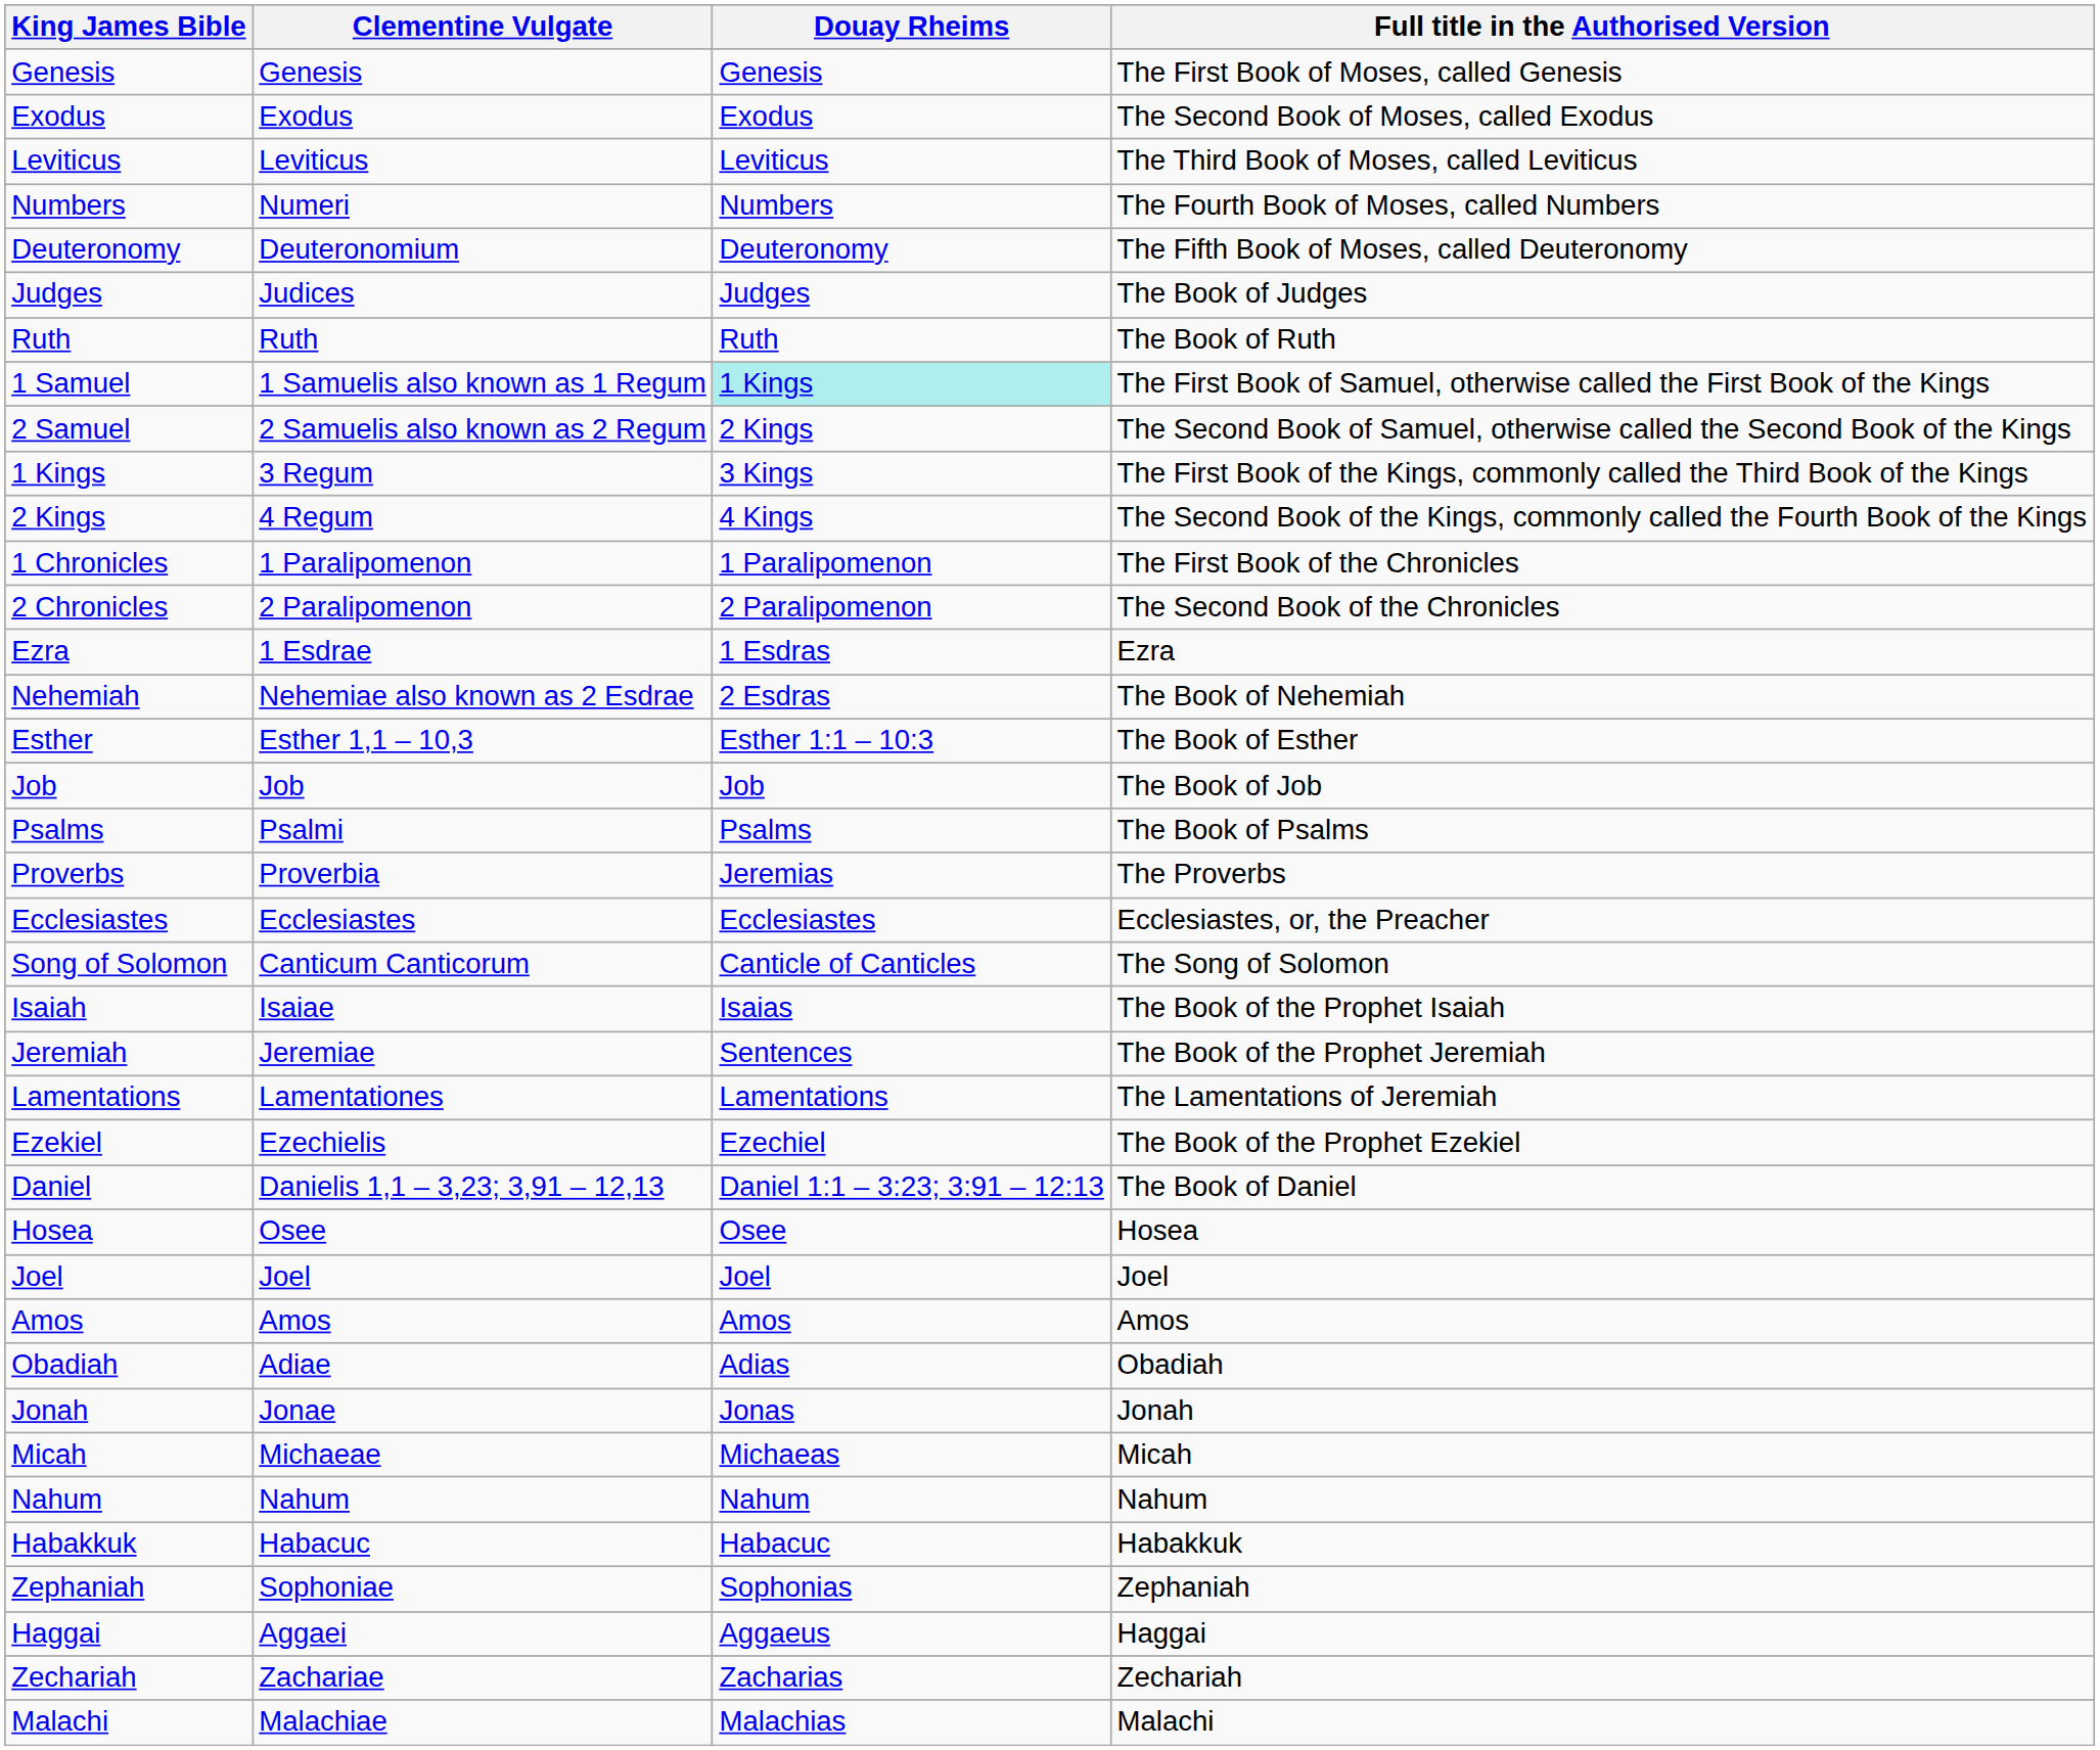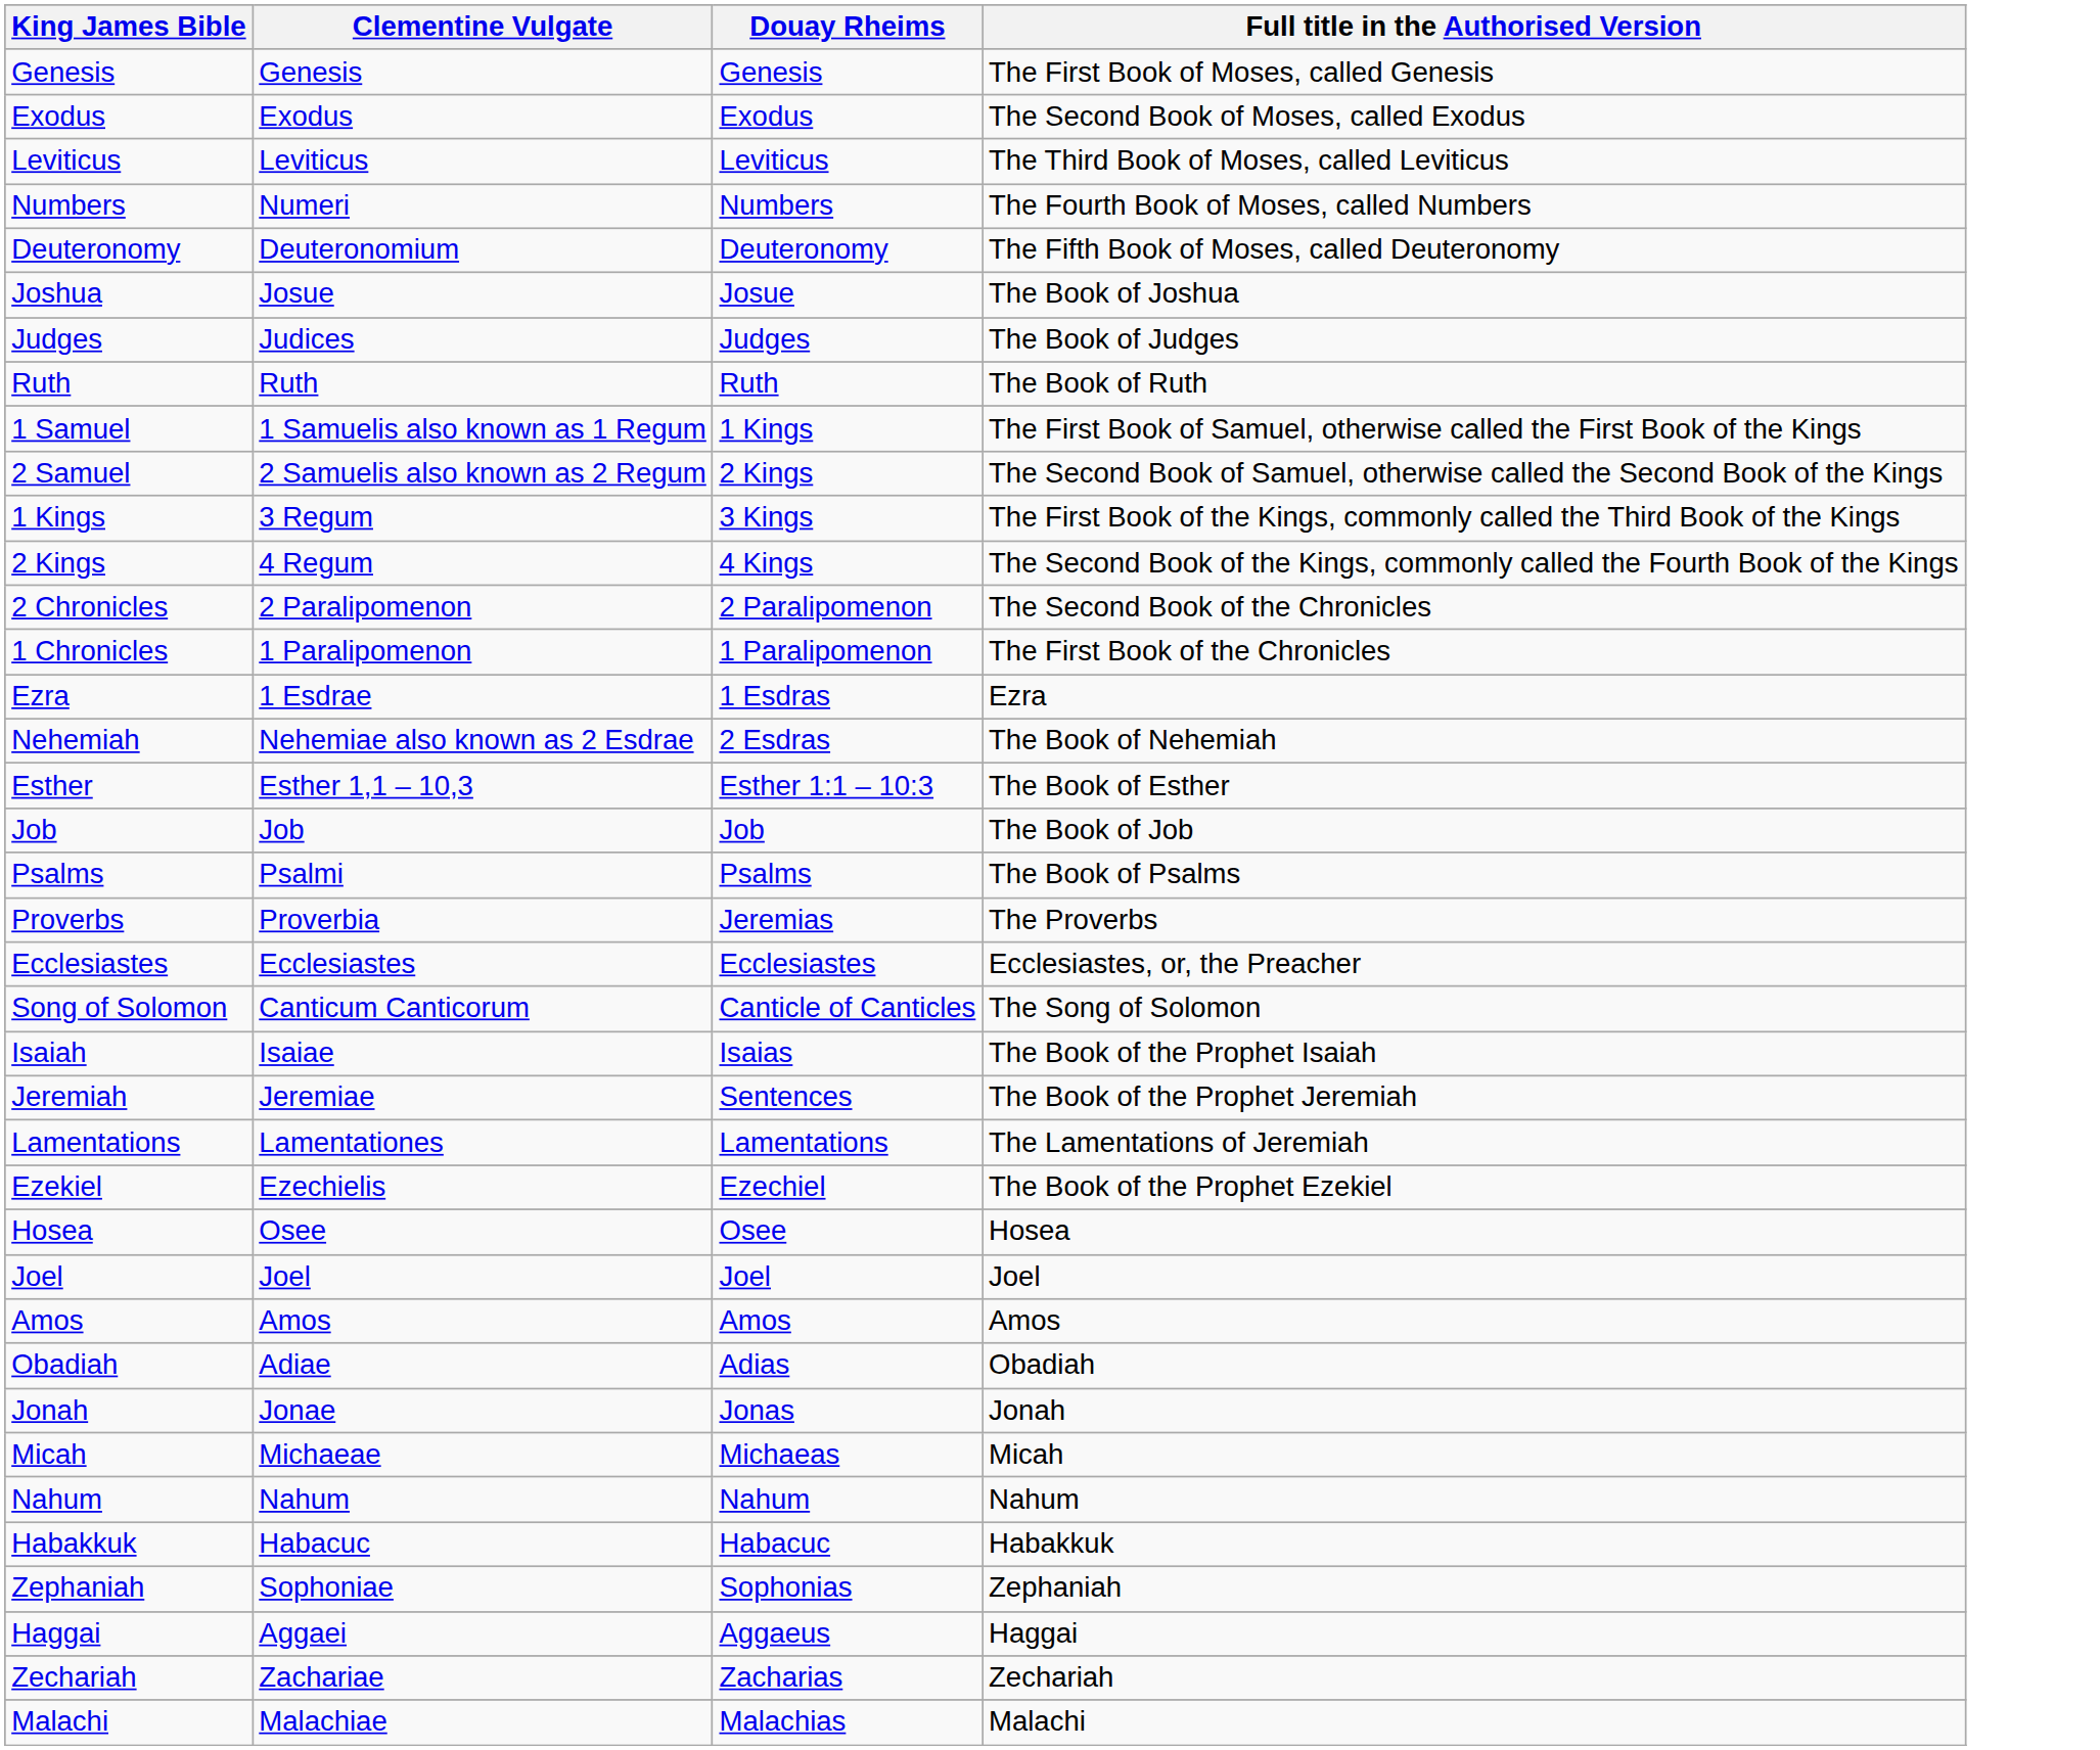 <table class=wikitable>
 <tr>
 <th><a href='#'>King James Bible</a></th>
 <th><a href='#'>Clementine Vulgate</a></th>
 <th><a href='#'>Douay Rheims</a></th>
 <th>Full title in the <a href='#'>Authorised Version</a></th>
 </tr>
 <tr>
 <td><a href='#'>Genesis</a></td>
 <td><a href='#'>Genesis</a></td>
 <td><a href='#'>Genesis</a></td>
 <td>The First Book of Moses, called Genesis</td>
 </tr>
 <tr>
 <td><a href='#'>Exodus</a></td>
 <td><a href='#'>Exodus</a></td>
 <td><a href='#'>Exodus</a></td>
 <td>The Second Book of Moses, called Exodus</td>
 </tr>
 <tr>
 <td><a href='#'>Leviticus</a></td>
 <td><a href='#'>Leviticus</a></td>
 <td><a href='#'>Leviticus</a></td>
 <td>The Third Book of Moses, called Leviticus</td>
 </tr>
 <tr>
 <td><a href='#'>Numbers</a></td>
 <td><a href='#'>Numeri</a></td>
 <td><a href='#'>Numbers</a></td>
 <td>The Fourth Book of Moses, called Numbers</td>
 </tr>
 <tr>
 <td><a href='#'>Deuteronomy</a></td>
 <td><a href='#'>Deuteronomium</a></td>
 <td><a href='#'>Deuteronomy</a></td>
 <td>The Fifth Book of Moses, called Deuteronomy</td>
 </tr>
 <tr>
+<td><a href='#'>Joshua</a></td>
+<td><a href='#'>Josue</a></td>
+<td><a href='#'>Josue</a></td>
+<td>The Book of Joshua</td>
+</tr>
+<tr>
 <td><a href='#'>Judges</a></td>
 <td><a href='#'>Judices</a></td>
 <td><a href='#'>Judges</a></td>
 <td>The Book of Judges</td>
 </tr>
 <tr>
 <td><a href='#'>Ruth</a></td>
 <td><a href='#'>Ruth</a></td>
 <td><a href='#'>Ruth</a></td>
 <td>The Book of Ruth</td>
 </tr>
 <tr>
 <td><a href='#'>1 Samuel</a></td>
 <td><a href='#'>1 Samuelis also known as 1 Regum</a></td>
-<td style="background: paleturquoise;"><a href='#'>1 Kings</a></td>
+<td><a href='#'>1 Kings</a></td>
 <td>The First Book of Samuel, otherwise called the First Book of the Kings</td>
 </tr>
 <tr>
 <td><a href='#'>2 Samuel</a></td>
 <td><a href='#'>2 Samuelis also known as 2 Regum</a></td>
 <td><a href='#'>2 Kings</a></td>
 <td>The Second Book of Samuel, otherwise called the Second Book of the Kings</td>
 </tr>
 <tr>
 <td><a href='#'>1 Kings</a></td>
 <td><a href='#'>3 Regum</a></td>
 <td><a href='#'>3 Kings</a></td>
 <td>The First Book of the Kings, commonly called the Third Book of the Kings</td>
 </tr>
 <tr>
 <td><a href='#'>2 Kings</a></td>
 <td><a href='#'>4 Regum</a></td>
 <td><a href='#'>4 Kings</a></td>
 <td>The Second Book of the Kings, commonly called the Fourth Book of the Kings</td>
 </tr>
 <tr>
+<td><a href='#'>2 Chronicles</a></td>
+<td><a href='#'>2 Paralipomenon</a></td>
+<td><a href='#'>2 Paralipomenon</a></td>
+<td>The Second Book of the Chronicles</td>
+</tr>
+<tr>
 <td><a href='#'>1 Chronicles</a></td>
 <td><a href='#'>1 Paralipomenon</a></td>
 <td><a href='#'>1 Paralipomenon</a></td>
 <td>The First Book of the Chronicles</td>
-</tr>
-<tr>
-<td><a href='#'>2 Chronicles</a></td>
-<td><a href='#'>2 Paralipomenon</a></td>
-<td><a href='#'>2 Paralipomenon</a></td>
-<td>The Second Book of the Chronicles</td>
 </tr>
 <tr>
 <td><a href='#'>Ezra</a></td>
 <td><a href='#'>1 Esdrae</a></td>
 <td><a href='#'>1 Esdras</a></td>
 <td>Ezra</td>
 </tr>
 <tr>
 <td><a href='#'>Nehemiah</a></td>
 <td><a href='#'>Nehemiae also known as 2 Esdrae</a></td>
 <td><a href='#'>2 Esdras</a></td>
 <td>The Book of Nehemiah</td>
 </tr>
 <tr>
 <td><a href='#'>Esther</a></td>
 <td><a href='#'>Esther 1,1 – 10,3</a></td>
 <td><a href='#'>Esther 1:1 – 10:3</a></td>
 <td>The Book of Esther</td>
 </tr>
 <tr>
 <td><a href='#'>Job</a></td>
 <td><a href='#'>Job</a></td>
 <td><a href='#'>Job</a></td>
 <td>The Book of Job</td>
 </tr>
 <tr>
 <td><a href='#'>Psalms</a></td>
 <td><a href='#'>Psalmi</a></td>
 <td><a href='#'>Psalms</a></td>
 <td>The Book of Psalms</td>
 </tr>
 <tr>
 <td><a href='#'>Proverbs</a></td>
 <td><a href='#'>Proverbia</a></td>
 <td><a href='#'>Jeremias</a></td>
 <td>The Proverbs</td>
 </tr>
 <tr>
 <td><a href='#'>Ecclesiastes</a></td>
 <td><a href='#'>Ecclesiastes</a></td>
 <td><a href='#'>Ecclesiastes</a></td>
 <td>Ecclesiastes, or, the Preacher</td>
 </tr>
 <tr>
 <td><a href='#'>Song of Solomon</a></td>
 <td><a href='#'>Canticum Canticorum</a></td>
 <td><a href='#'>Canticle of Canticles</a></td>
 <td>The Song of Solomon</td>
 </tr>
 <tr>
 <td><a href='#'>Isaiah</a></td>
 <td><a href='#'>Isaiae</a></td>
 <td><a href='#'>Isaias</a></td>
 <td>The Book of the Prophet Isaiah</td>
 </tr>
 <tr>
 <td><a href='#'>Jeremiah</a></td>
 <td><a href='#'>Jeremiae</a></td>
 <td><a href='#'>Sentences</a></td>
 <td>The Book of the Prophet Jeremiah</td>
 </tr>
 <tr>
 <td><a href='#'>Lamentations</a></td>
 <td><a href='#'>Lamentationes</a></td>
 <td><a href='#'>Lamentations</a></td>
 <td>The Lamentations of Jeremiah</td>
 </tr>
 <tr>
 <td><a href='#'>Ezekiel</a></td>
 <td><a href='#'>Ezechielis</a></td>
 <td><a href='#'>Ezechiel</a></td>
 <td>The Book of the Prophet Ezekiel</td>
-</tr>
-<tr>
-<td><a href='#'>Daniel</a></td>
-<td><a href='#'>Danielis 1,1 – 3,23; 3,91 – 12,13</a></td>
-<td><a href='#'>Daniel 1:1 – 3:23; 3:91 – 12:13</a></td>
-<td>The Book of Daniel</td>
 </tr>
 <tr>
 <td><a href='#'>Hosea</a></td>
 <td><a href='#'>Osee</a></td>
 <td><a href='#'>Osee</a></td>
 <td>Hosea</td>
 </tr>
 <tr>
 <td><a href='#'>Joel</a></td>
 <td><a href='#'>Joel</a></td>
 <td><a href='#'>Joel</a></td>
 <td>Joel</td>
 </tr>
 <tr>
 <td><a href='#'>Amos</a></td>
 <td><a href='#'>Amos</a></td>
 <td><a href='#'>Amos</a></td>
 <td>Amos</td>
 </tr>
 <tr>
 <td><a href='#'>Obadiah</a></td>
 <td><a href='#'>Adiae</a></td>
 <td><a href='#'>Adias</a></td>
 <td>Obadiah</td>
 </tr>
 <tr>
 <td><a href='#'>Jonah</a></td>
 <td><a href='#'>Jonae</a></td>
 <td><a href='#'>Jonas</a></td>
 <td>Jonah</td>
 </tr>
 <tr>
 <td><a href='#'>Micah</a></td>
 <td><a href='#'>Michaeae</a></td>
 <td><a href='#'>Michaeas</a></td>
 <td>Micah</td>
 </tr>
 <tr>
 <td><a href='#'>Nahum</a></td>
 <td><a href='#'>Nahum</a></td>
 <td><a href='#'>Nahum</a></td>
 <td>Nahum</td>
 </tr>
 <tr>
 <td><a href='#'>Habakkuk</a></td>
 <td><a href='#'>Habacuc</a></td>
 <td><a href='#'>Habacuc</a></td>
 <td>Habakkuk</td>
 </tr>
 <tr>
 <td><a href='#'>Zephaniah</a></td>
 <td><a href='#'>Sophoniae</a></td>
 <td><a href='#'>Sophonias</a></td>
 <td>Zephaniah</td>
 </tr>
 <tr>
 <td><a href='#'>Haggai</a></td>
 <td><a href='#'>Aggaei</a></td>
 <td><a href='#'>Aggaeus</a></td>
 <td>Haggai</td>
 </tr>
 <tr>
 <td><a href='#'>Zechariah</a></td>
 <td><a href='#'>Zachariae</a></td>
 <td><a href='#'>Zacharias</a></td>
 <td>Zechariah</td>
 </tr>
 <tr>
 <td><a href='#'>Malachi</a></td>
 <td><a href='#'>Malachiae</a></td>
 <td><a href='#'>Malachias</a></td>
 <td>Malachi</td>
 </tr>
 <tr>
 </tr>
 </table>
